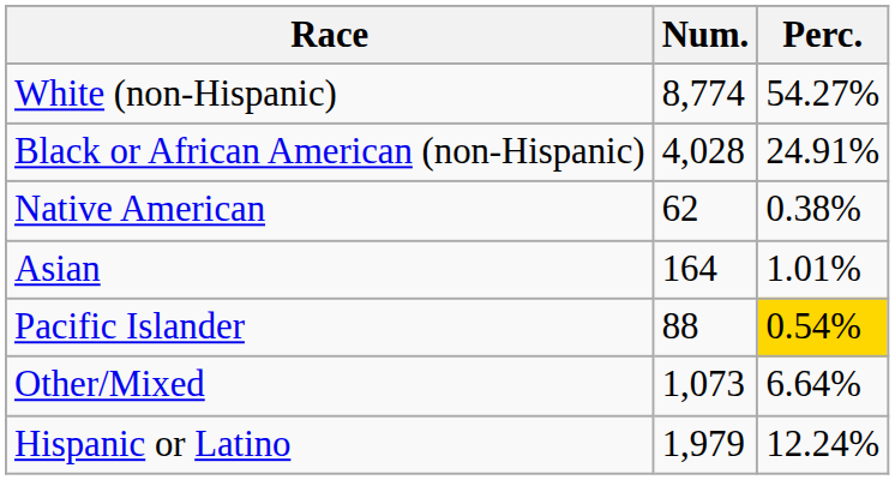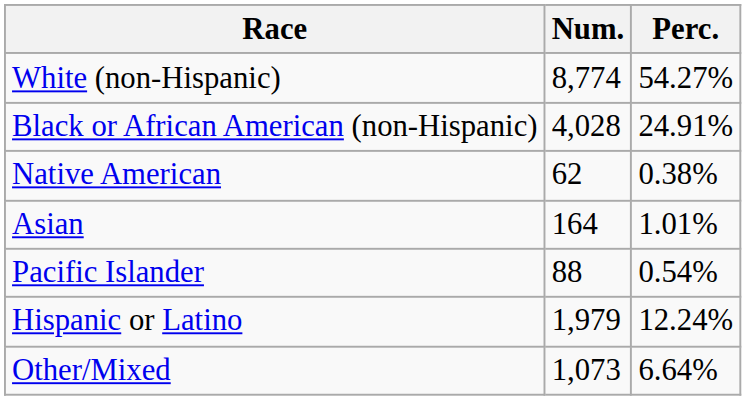 <table class="wikitable">
 <tr>
 <th>Race</th>
 <th>Num.</th>
 <th>Perc.</th>
 </tr>
 <tr>
 <td><a href='#'>White</a> (non-Hispanic)</td>
 <td>8,774</td>
 <td>54.27%</td>
 </tr>
 <tr>
 <td><a href='#'>Black or African American</a> (non-Hispanic)</td>
 <td>4,028</td>
 <td>24.91%</td>
 </tr>
 <tr>
 <td><a href='#'>Native American</a></td>
 <td>62</td>
 <td>0.38%</td>
 </tr>
 <tr>
 <td><a href='#'>Asian</a></td>
 <td>164</td>
 <td>1.01%</td>
 </tr>
 <tr>
 <td><a href='#'>Pacific Islander</a></td>
 <td>88</td>
-<td style="background: gold;">0.54%</td>
+<td>0.54%</td>
+</tr>
+<tr>
+<td><a href='#'>Hispanic</a> or <a href='#'>Latino</a></td>
+<td>1,979</td>
+<td>12.24%</td>
 </tr>
 <tr>
 <td><a href='#'>Other/Mixed</a></td>
 <td>1,073</td>
 <td>6.64%</td>
 </tr>
-<tr>
-<td><a href='#'>Hispanic</a> or <a href='#'>Latino</a></td>
-<td>1,979</td>
-<td>12.24%</td>
-</tr>
 </table>
